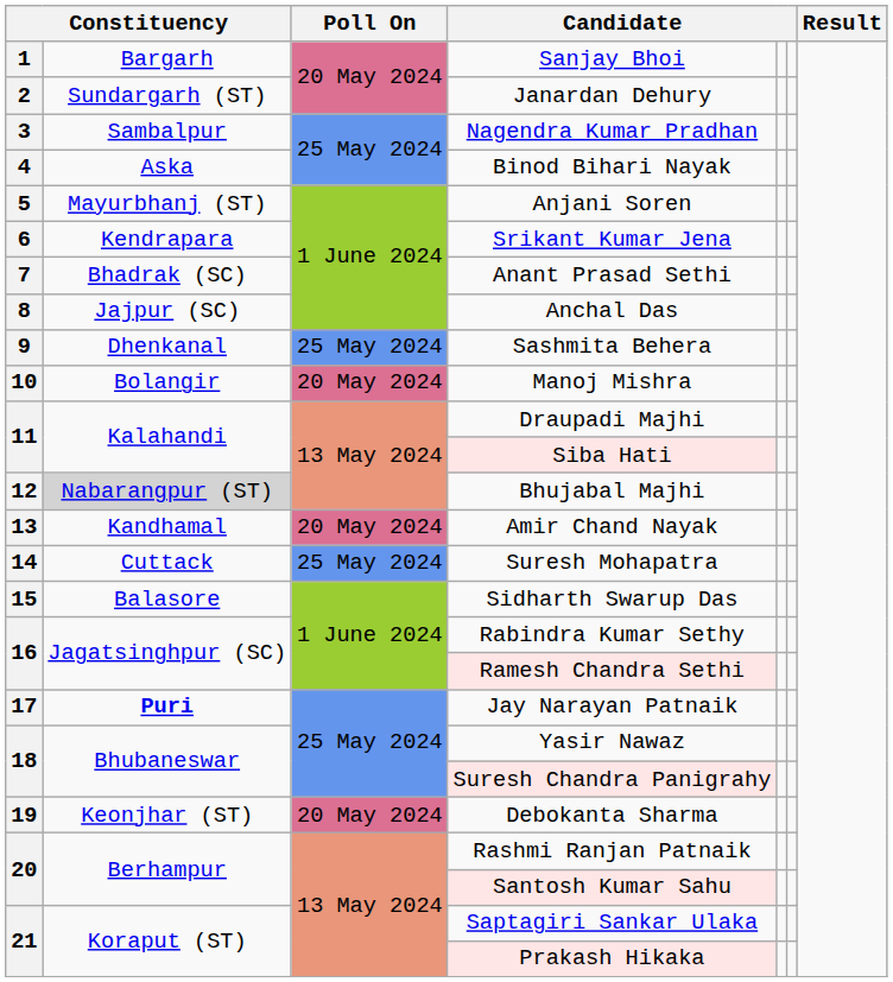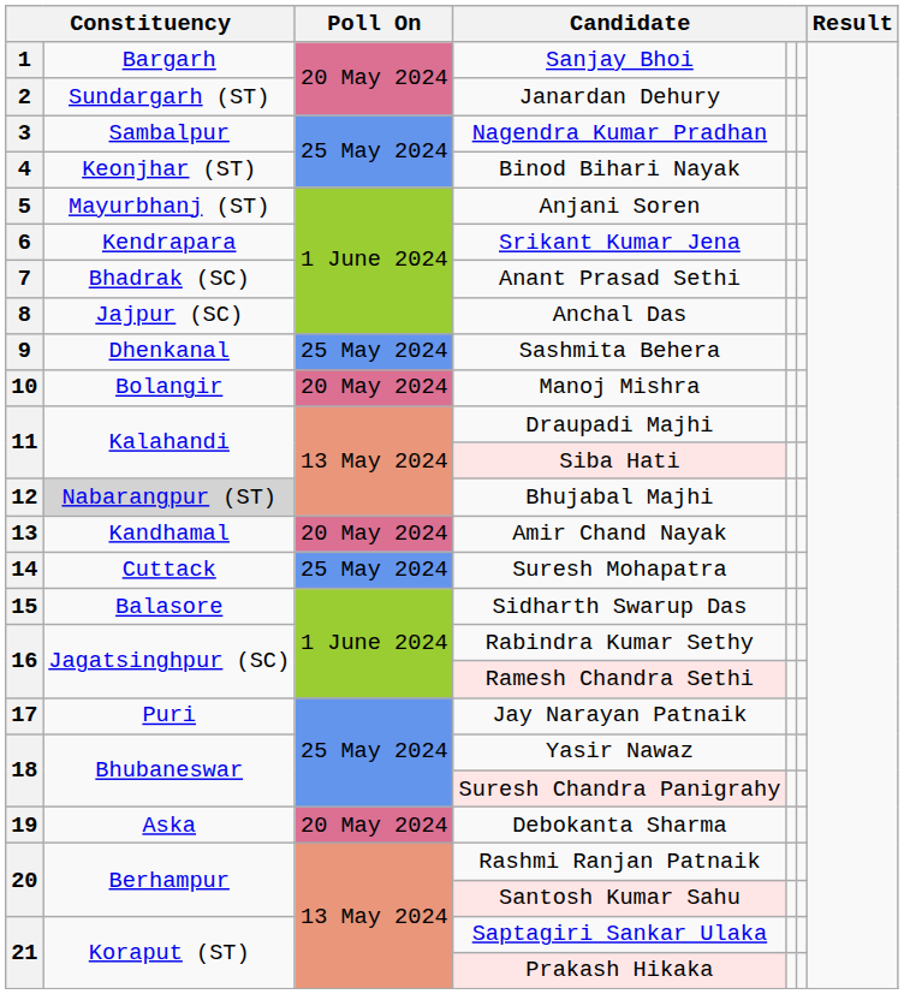 <table class="wikitable sortable" style="text-align:center;">
 <tr>
 <th colspan="2">Constituency</th>
 <th>Poll On</th>
 <th colspan="3">Candidate</th>
 <th>Result</th>
 </tr>
 <tr>
 <th>1</th>
 <td><a href='#'>Bargarh</a></td>
 <td rowspan=2 bgcolor=#DB7093>20 May 2024</td>
 <td><a href='#'>Sanjay Bhoi</a></td>
 <td></td>
 <td></td>
 </tr>
 <tr>
 <th>2</th>
 <td><a href='#'>Sundargarh</a> (ST)</td>
 <td>Janardan Dehury</td>
 <td></td>
 <td></td>
 </tr>
 <tr>
 <th>3</th>
 <td><a href='#'>Sambalpur</a></td>
 <td rowspan=2 bgcolor=#6495ED>25 May 2024</td>
 <td><a href='#'>Nagendra Kumar Pradhan</a></td>
 <td></td>
 <td></td>
 </tr>
 <tr>
 <th>4</th>
-<td><a href='#'>Aska</a></td>
+<td><a href='#'>Keonjhar</a> (ST)</td>
 <td>Binod Bihari Nayak</td>
 <td></td>
 <td></td>
 </tr>
 <tr>
 <th>5</th>
 <td><a href='#'>Mayurbhanj</a> (ST)</td>
 <td rowspan=4 bgcolor=#9ACD32>1 June 2024</td>
 <td>Anjani Soren</td>
 <td></td>
 <td></td>
 </tr>
 <tr>
 <th>6</th>
 <td><a href='#'>Kendrapara</a></td>
 <td><a href='#'>Srikant Kumar Jena</a></td>
 <td></td>
 <td></td>
 </tr>
 <tr>
 <th>7</th>
 <td><a href='#'>Bhadrak</a> (SC)</td>
 <td>Anant Prasad Sethi</td>
 <td></td>
 <td></td>
 </tr>
 <tr>
 <th>8</th>
 <td><a href='#'>Jajpur</a> (SC)</td>
 <td>Anchal Das</td>
 <td></td>
 <td></td>
 </tr>
 <tr>
 <th>9</th>
 <td><a href='#'>Dhenkanal</a></td>
 <td bgcolor=#6495ED>25 May 2024</td>
 <td>Sashmita Behera</td>
 <td></td>
 <td></td>
 </tr>
 <tr>
 <th>10</th>
 <td><a href='#'>Bolangir</a></td>
 <td bgcolor=#DB7093>20 May 2024</td>
 <td>Manoj Mishra</td>
 <td></td>
 <td></td>
 </tr>
 <tr>
 <th rowspan="2">11</th>
 <td rowspan="2"><a href='#'>Kalahandi</a></td>
 <td rowspan="3" bgcolor="#E9967A">13 May 2024</td>
 <td>Draupadi Majhi</td>
 <td></td>
 <td></td>
 </tr>
 <tr>
 <td style="background:#FFE6E6">Siba Hati</td>
 <td></td>
 <td></td>
 </tr>
 <tr>
 <th>12</th>
 <td style="background: lightgrey;"><a href='#'>Nabarangpur</a> (ST)</td>
 <td>Bhujabal Majhi</td>
 <td></td>
 <td></td>
 </tr>
 <tr>
 <th>13</th>
 <td><a href='#'>Kandhamal</a></td>
 <td bgcolor=#DB7093>20 May 2024</td>
 <td>Amir Chand Nayak</td>
 <td></td>
 <td></td>
 </tr>
 <tr>
 <th>14</th>
 <td><a href='#'>Cuttack</a></td>
 <td bgcolor=#6495ED>25 May 2024</td>
 <td>Suresh Mohapatra</td>
 <td></td>
 <td></td>
 </tr>
 <tr>
 <th>15</th>
 <td><a href='#'>Balasore</a></td>
 <td rowspan=3 bgcolor=#9ACD32>1 June 2024</td>
 <td>Sidharth Swarup Das</td>
 <td></td>
 <td></td>
 </tr>
 <tr>
 <th rowspan="2">16</th>
 <td rowspan="2"><a href='#'>Jagatsinghpur</a> (SC)</td>
 <td>Rabindra Kumar Sethy</td>
 <td></td>
 <td></td>
 </tr>
 <tr>
 <td style="background:#FFE6E6">Ramesh Chandra Sethi</td>
 <td></td>
 <td></td>
 </tr>
 <tr>
 <th>17</th>
-<td><strong><a href='#'>Puri</a></strong></td>
+<td><a href='#'>Puri</a></td>
 <td rowspan=3 bgcolor=#6495ED>25 May 2024</td>
 <td>Jay Narayan Patnaik</td>
 <td></td>
 <td></td>
 </tr>
 <tr>
 <th rowspan="2">18</th>
 <td rowspan="2"><a href='#'>Bhubaneswar</a></td>
 <td>Yasir Nawaz</td>
 <td></td>
 <td></td>
 </tr>
 <tr>
 <td style="background:#FFE6E6">Suresh Chandra Panigrahy</td>
 <td></td>
 <td></td>
 </tr>
 <tr>
 <th>19</th>
-<td><a href='#'>Keonjhar</a> (ST)</td>
+<td><a href='#'>Aska</a></td>
 <td bgcolor=#DB7093>20 May 2024</td>
 <td>Debokanta Sharma</td>
 <td></td>
 <td></td>
 </tr>
 <tr>
 <th rowspan="2">20</th>
 <td rowspan="2"><a href='#'>Berhampur</a></td>
 <td rowspan="4" bgcolor="#E9967A">13 May 2024</td>
 <td>Rashmi Ranjan Patnaik</td>
 <td></td>
 <td></td>
 </tr>
 <tr>
 <td style="background:#FFE6E6">Santosh Kumar Sahu</td>
 <td></td>
 <td></td>
 </tr>
 <tr>
 <th rowspan="2">21</th>
 <td rowspan="2"><a href='#'>Koraput</a> (ST)</td>
 <td><a href='#'>Saptagiri Sankar Ulaka</a></td>
 <td></td>
 <td></td>
 </tr>
 <tr>
 <td style="background:#FFE6E6">Prakash Hikaka</td>
 <td></td>
 <td></td>
 </tr>
 <tr>
 </tr>
 </table>
